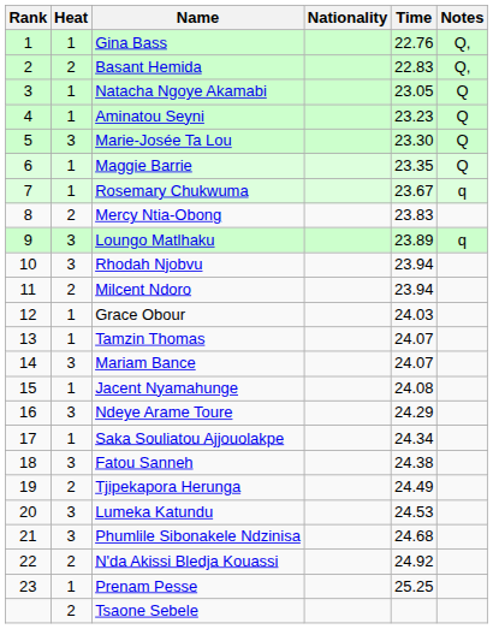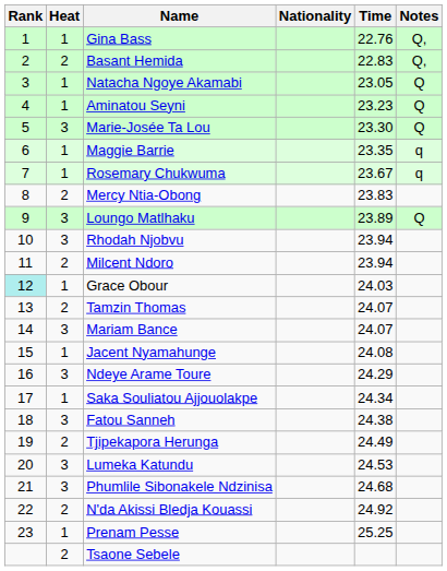 <table class="wikitable sortable" style="text-align:center">
 <tr>
 <th>Rank</th>
 <th>Heat</th>
 <th>Name</th>
 <th>Nationality</th>
 <th>Time</th>
 <th>Notes</th>
 </tr>
 <tr bgcolor=ccffcc>
 <td>1</td>
 <td>1</td>
 <td align=left><a href='#'>Gina Bass</a></td>
 <td align=left></td>
 <td>22.76</td>
 <td>Q, </td>
 </tr>
 <tr bgcolor=ccffcc>
 <td>2</td>
 <td>2</td>
 <td align=left><a href='#'>Basant Hemida</a></td>
 <td align=left></td>
 <td>22.83</td>
 <td>Q, </td>
 </tr>
 <tr bgcolor=ccffcc>
 <td>3</td>
 <td>1</td>
 <td align=left><a href='#'>Natacha Ngoye Akamabi</a></td>
 <td align=left></td>
 <td>23.05</td>
 <td>Q</td>
 </tr>
 <tr bgcolor=ccffcc>
 <td>4</td>
 <td>1</td>
 <td align=left><a href='#'>Aminatou Seyni</a></td>
 <td align=left></td>
 <td>23.23</td>
 <td>Q</td>
 </tr>
 <tr bgcolor=ccffcc>
 <td>5</td>
 <td>3</td>
 <td align=left><a href='#'>Marie-Josée Ta Lou</a></td>
 <td align=left></td>
 <td>23.30</td>
 <td>Q</td>
 </tr>
 <tr bgcolor=ddffdd>
 <td>6</td>
 <td>1</td>
 <td align=left><a href='#'>Maggie Barrie</a></td>
 <td align=left></td>
 <td>23.35</td>
-<td>Q</td>
+<td>q</td>
 </tr>
 <tr bgcolor=ddffdd>
 <td>7</td>
 <td>1</td>
 <td align=left><a href='#'>Rosemary Chukwuma</a></td>
 <td align=left></td>
 <td>23.67</td>
 <td>q</td>
 </tr>
 <tr>
 <td>8</td>
 <td>2</td>
 <td align=left><a href='#'>Mercy Ntia-Obong</a></td>
 <td align=left></td>
 <td>23.83</td>
 <td></td>
 </tr>
 <tr bgcolor=ccffcc>
 <td>9</td>
 <td>3</td>
 <td align=left><a href='#'>Loungo Matlhaku</a></td>
 <td align=left></td>
 <td>23.89</td>
-<td>q</td>
+<td>Q</td>
 </tr>
 <tr>
 <td>10</td>
 <td>3</td>
 <td align=left><a href='#'>Rhodah Njobvu</a></td>
 <td align=left></td>
 <td>23.94</td>
 <td></td>
 </tr>
 <tr>
 <td>11</td>
 <td>2</td>
 <td align=left><a href='#'>Milcent Ndoro</a></td>
 <td align=left></td>
 <td>23.94</td>
 <td></td>
 </tr>
 <tr>
-<td>12</td>
+<td style="background: paleturquoise;">12</td>
 <td>1</td>
 <td align=left>Grace Obour</td>
 <td align=left></td>
 <td>24.03</td>
 <td></td>
 </tr>
 <tr>
 <td>13</td>
-<td>1</td>
+<td>2</td>
 <td align=left><a href='#'>Tamzin Thomas</a></td>
 <td align=left></td>
 <td>24.07</td>
 <td></td>
 </tr>
 <tr>
 <td>14</td>
 <td>3</td>
 <td align=left><a href='#'>Mariam Bance</a></td>
 <td align=left></td>
 <td>24.07</td>
 <td></td>
 </tr>
 <tr>
 <td>15</td>
 <td>1</td>
 <td align=left><a href='#'>Jacent Nyamahunge</a></td>
 <td align=left></td>
 <td>24.08</td>
 <td></td>
 </tr>
 <tr>
 <td>16</td>
 <td>3</td>
 <td align=left><a href='#'>Ndeye Arame Toure</a></td>
 <td align=left></td>
 <td>24.29</td>
 <td></td>
 </tr>
 <tr>
 <td>17</td>
 <td>1</td>
 <td align=left><a href='#'>Saka Souliatou Ajjouolakpe</a></td>
 <td align=left></td>
 <td>24.34</td>
 <td></td>
 </tr>
 <tr>
 <td>18</td>
 <td>3</td>
 <td align=left><a href='#'>Fatou Sanneh</a></td>
 <td align=left></td>
 <td>24.38</td>
 <td></td>
 </tr>
 <tr>
 <td>19</td>
 <td>2</td>
 <td align=left><a href='#'>Tjipekapora Herunga</a></td>
 <td align=left></td>
 <td>24.49</td>
 <td></td>
 </tr>
 <tr>
 <td>20</td>
 <td>3</td>
 <td align=left><a href='#'>Lumeka Katundu</a></td>
 <td align=left></td>
 <td>24.53</td>
 <td></td>
 </tr>
 <tr>
 <td>21</td>
 <td>3</td>
 <td align=left><a href='#'>Phumlile Sibonakele Ndzinisa</a></td>
 <td align=left></td>
 <td>24.68</td>
 <td></td>
 </tr>
 <tr>
 <td>22</td>
 <td>2</td>
 <td align=left><a href='#'>N'da Akissi Bledja Kouassi</a></td>
 <td align=left></td>
 <td>24.92</td>
 <td></td>
 </tr>
 <tr>
 <td>23</td>
 <td>1</td>
 <td align=left><a href='#'>Prenam Pesse</a></td>
 <td align=left></td>
 <td>25.25</td>
 <td></td>
 </tr>
 <tr>
 <td></td>
 <td>2</td>
 <td align=left><a href='#'>Tsaone Sebele</a></td>
 <td align=left></td>
 <td></td>
 <td></td>
 </tr>
 </table>
